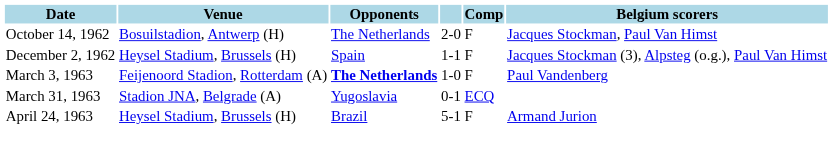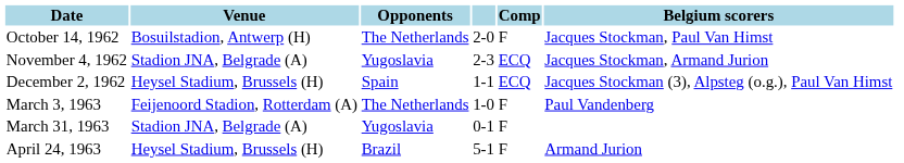 <table>
 <tr>
 <th style="background: lightblue;">Date</th>
 <th style="background: lightblue;">Venue</th>
 <th style="background: lightblue;">Opponents</th>
 <th style="background: lightblue;" align=center></th>
 <th style="background: lightblue;" align=center>Comp</th>
 <th style="background: lightblue;">Belgium scorers</th>
 </tr>
 <tr>
 <td>October 14, 1962</td>
 <td><a href='#'>Bosuilstadion</a>, <a href='#'>Antwerp</a> (H)</td>
 <td><a href='#'>The Netherlands</a></td>
 <td>2-0</td>
 <td>F</td>
 <td><a href='#'>Jacques Stockman</a>, <a href='#'>Paul Van Himst</a></td>
 </tr>
 <tr>
+<td>November 4, 1962</td>
+<td><a href='#'>Stadion JNA</a>, <a href='#'>Belgrade</a> (A)</td>
+<td><a href='#'>Yugoslavia</a></td>
+<td>2-3</td>
+<td><a href='#'>ECQ</a></td>
+<td><a href='#'>Jacques Stockman</a>, <a href='#'>Armand Jurion</a></td>
+</tr>
+<tr>
 <td>December 2, 1962</td>
 <td><a href='#'>Heysel Stadium</a>, <a href='#'>Brussels</a> (H)</td>
 <td><a href='#'>Spain</a></td>
 <td>1-1</td>
-<td>F</td>
+<td><a href='#'>ECQ</a></td>
 <td><a href='#'>Jacques Stockman</a> (3), <a href='#'>Alpsteg</a> (o.g.), <a href='#'>Paul Van Himst</a></td>
 </tr>
 <tr>
 <td>March 3, 1963</td>
 <td><a href='#'>Feijenoord Stadion</a>, <a href='#'>Rotterdam</a> (A)</td>
-<td><strong><a href='#'>The Netherlands</a></strong></td>
+<td><a href='#'>The Netherlands</a></td>
 <td>1-0</td>
 <td>F</td>
 <td><a href='#'>Paul Vandenberg</a></td>
 </tr>
 <tr>
 <td>March 31, 1963</td>
 <td><a href='#'>Stadion JNA</a>, <a href='#'>Belgrade</a> (A)</td>
 <td><a href='#'>Yugoslavia</a></td>
 <td>0-1</td>
-<td><a href='#'>ECQ</a></td>
+<td>F</td>
 <td></td>
 </tr>
 <tr>
 <td>April 24, 1963</td>
 <td><a href='#'>Heysel Stadium</a>, <a href='#'>Brussels</a> (H)</td>
 <td><a href='#'>Brazil</a></td>
 <td>5-1</td>
 <td>F</td>
 <td><a href='#'>Armand Jurion</a></td>
 </tr>
 </table>
